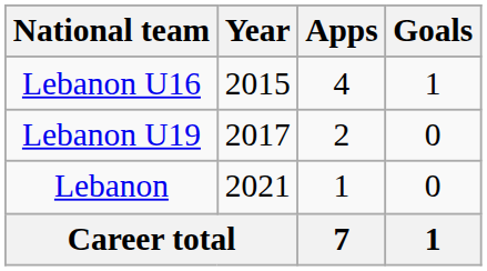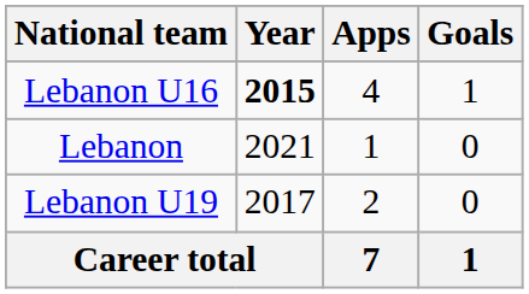 <table class="wikitable" style="text-align:center;">
 <tr>
 <th>National team</th>
 <th>Year</th>
 <th>Apps</th>
 <th>Goals</th>
 </tr>
 <tr>
 <td><a href='#'>Lebanon U16</a></td>
-<td>2015</td>
+<td><strong>2015</strong></td>
 <td>4</td>
 <td>1</td>
+</tr>
+<tr>
+<td><a href='#'>Lebanon</a></td>
+<td>2021</td>
+<td>1</td>
+<td>0</td>
 </tr>
 <tr>
 <td><a href='#'>Lebanon U19</a></td>
 <td>2017</td>
 <td>2</td>
 <td>0</td>
 </tr>
 <tr>
-<td><a href='#'>Lebanon</a></td>
-<td>2021</td>
-<td>1</td>
-<td>0</td>
-</tr>
-<tr>
 <th colspan="2">Career total</th>
 <th>7</th>
 <th>1</th>
 </tr>
 </table>
